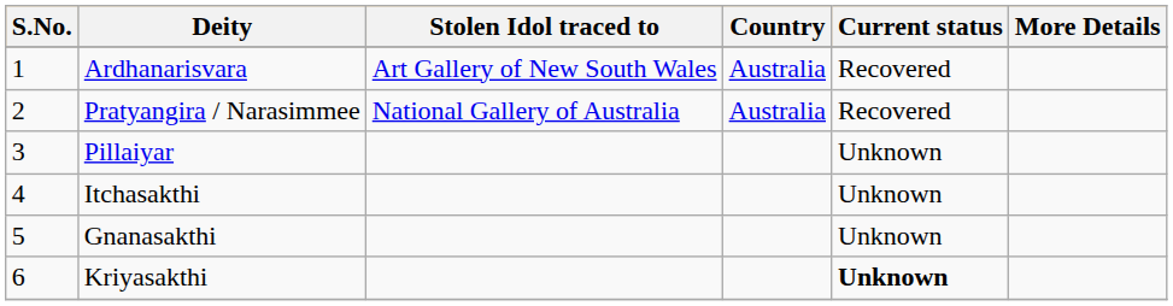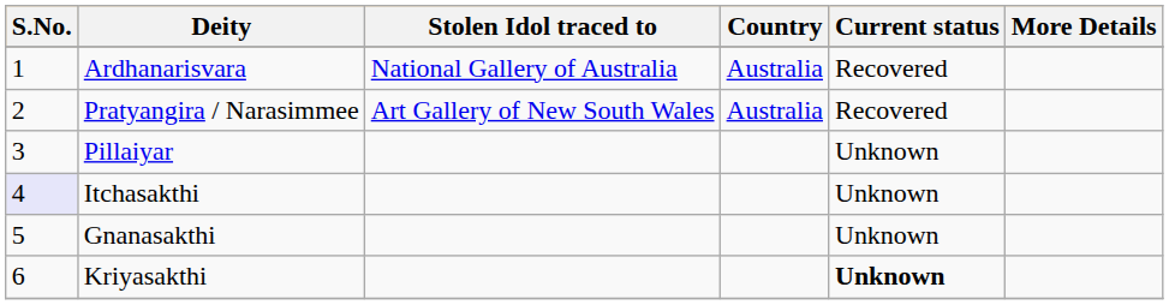 <table class="wikitable" sortable>
 <tr style="background:#FFC569">
 <th scope="col">S.No.</th>
 <th scope="col">Deity</th>
 <th scope="col">Stolen Idol traced to</th>
 <th scope="col">Country</th>
 <th scope="col">Current status</th>
 <th scope="col">More Details</th>
 </tr>
 <tr align="center">
 </tr>
 <tr style="background:#ffe;">
 </tr>
 <tr>
 <td>1</td>
 <td><a href='#'>Ardhanarisvara</a></td>
-<td><a href='#'>Art Gallery of New South Wales</a></td>
+<td><a href='#'>National Gallery of Australia</a></td>
 <td><a href='#'>Australia</a></td>
 <td>Recovered</td>
 <td></td>
 </tr>
 <tr>
 <td>2</td>
 <td><a href='#'>Pratyangira</a> / Narasimmee</td>
-<td><a href='#'>National Gallery of Australia</a></td>
+<td><a href='#'>Art Gallery of New South Wales</a></td>
 <td><a href='#'>Australia</a></td>
 <td>Recovered</td>
 <td></td>
 </tr>
 <tr>
 <td>3</td>
 <td><a href='#'>Pillaiyar</a></td>
 <td></td>
 <td></td>
 <td>Unknown</td>
 <td></td>
 </tr>
 <tr>
-<td>4</td>
+<td style="background: lavender;">4</td>
 <td>Itchasakthi</td>
 <td></td>
 <td></td>
 <td>Unknown</td>
 <td></td>
 </tr>
 <tr>
 <td>5</td>
 <td>Gnanasakthi</td>
 <td></td>
 <td></td>
 <td>Unknown</td>
 <td></td>
 </tr>
 <tr>
 <td>6</td>
 <td>Kriyasakthi</td>
 <td></td>
 <td></td>
 <td><strong>Unknown</strong></td>
 <td></td>
 </tr>
 <tr>
 </tr>
 </table>
